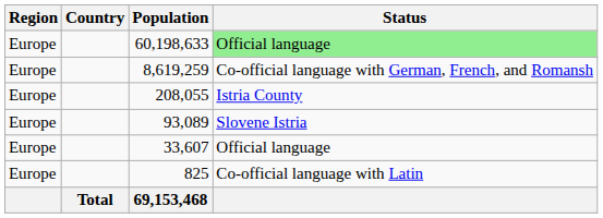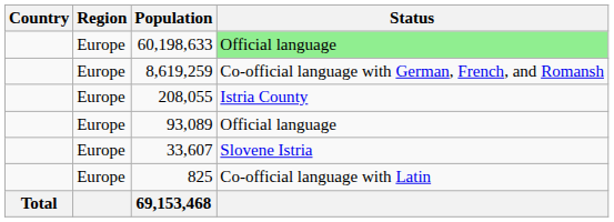 <table class="wikitable sortable">
 <tr>
+<th>Country</th>
 <th>Region</th>
-<th>Country</th>
 <th>Population</th>
 <th class=unsortable>Status</th>
 </tr>
 <tr>
+<td></td>
 <td>Europe</td>
-<td></td>
 <td style="text-align:right;">60,198,633</td>
 <td style="background: lightgreen;">Official language</td>
 </tr>
 <tr>
+<td></td>
 <td>Europe</td>
-<td></td>
 <td style="text-align:right;">8,619,259</td>
 <td>Co-official language with <a href='#'>German</a>, <a href='#'>French</a>, and <a href='#'>Romansh</a></td>
 </tr>
 <tr>
+<td></td>
 <td>Europe</td>
-<td></td>
 <td style="text-align:right;">208,055</td>
 <td><a href='#'>Istria County</a></td>
 </tr>
 <tr>
+<td></td>
 <td>Europe</td>
+<td style="text-align:right;">93,089</td>
+<td>Official language</td>
+</tr>
+<tr>
 <td></td>
-<td style="text-align:right;">93,089</td>
+<td>Europe</td>
+<td style="text-align:right;">33,607</td>
 <td><a href='#'>Slovene Istria</a></td>
 </tr>
 <tr>
+<td></td>
 <td>Europe</td>
-<td></td>
-<td style="text-align:right;">33,607</td>
-<td>Official language</td>
-</tr>
-<tr>
-<td>Europe</td>
-<td></td>
 <td style="text-align:right;">825</td>
 <td>Co-official language with <a href='#'>Latin</a></td>
 </tr>
 <tr>
+<th>Total</th>
 <th></th>
-<th>Total</th>
 <th>69,153,468</th>
 <th></th>
 </tr>
 </table>
